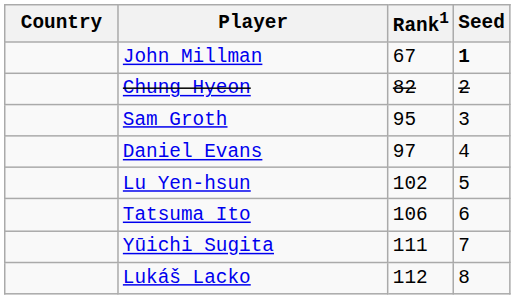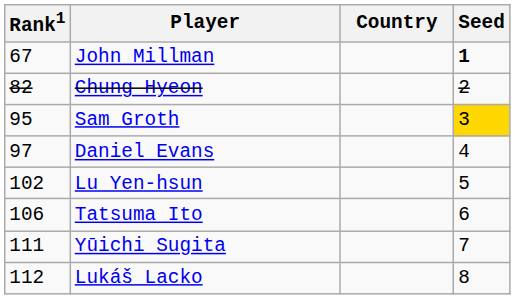 <table class="sortable wikitable">
 <tr>
+<th>Rank<sup>1</sup></th>
+<th width="175">Player</th>
 <th width="70">Country</th>
-<th width="175">Player</th>
-<th>Rank<sup>1</sup></th>
 <th>Seed</th>
 </tr>
 <tr>
+<td>67</td>
+<td><a href='#'>John Millman</a></td>
 <td></td>
-<td><a href='#'>John Millman</a></td>
-<td>67</td>
 <td><strong>1</strong></td>
 </tr>
 <tr>
+<td><s>82</s></td>
+<td><s><a href='#'>Chung Hyeon</a></s></td>
 <td><s></s></td>
-<td><s><a href='#'>Chung Hyeon</a></s></td>
-<td><s>82</s></td>
 <td><s>2</s></td>
 </tr>
 <tr>
+<td>95</td>
+<td><a href='#'>Sam Groth</a></td>
 <td></td>
-<td><a href='#'>Sam Groth</a></td>
-<td>95</td>
-<td>3</td>
+<td style="background: gold;">3</td>
 </tr>
 <tr>
+<td>97</td>
+<td><a href='#'>Daniel Evans</a></td>
 <td></td>
-<td><a href='#'>Daniel Evans</a></td>
-<td>97</td>
 <td>4</td>
 </tr>
 <tr>
+<td>102</td>
+<td><a href='#'>Lu Yen-hsun</a></td>
 <td></td>
-<td><a href='#'>Lu Yen-hsun</a></td>
-<td>102</td>
 <td>5</td>
 </tr>
 <tr>
+<td>106</td>
+<td><a href='#'>Tatsuma Ito</a></td>
 <td></td>
-<td><a href='#'>Tatsuma Ito</a></td>
-<td>106</td>
 <td>6</td>
 </tr>
 <tr>
+<td>111</td>
+<td><a href='#'>Yūichi Sugita</a></td>
 <td></td>
-<td><a href='#'>Yūichi Sugita</a></td>
-<td>111</td>
 <td>7</td>
 </tr>
 <tr>
+<td>112</td>
+<td><a href='#'>Lukáš Lacko</a></td>
 <td></td>
-<td><a href='#'>Lukáš Lacko</a></td>
-<td>112</td>
 <td>8</td>
 </tr>
 </table>
